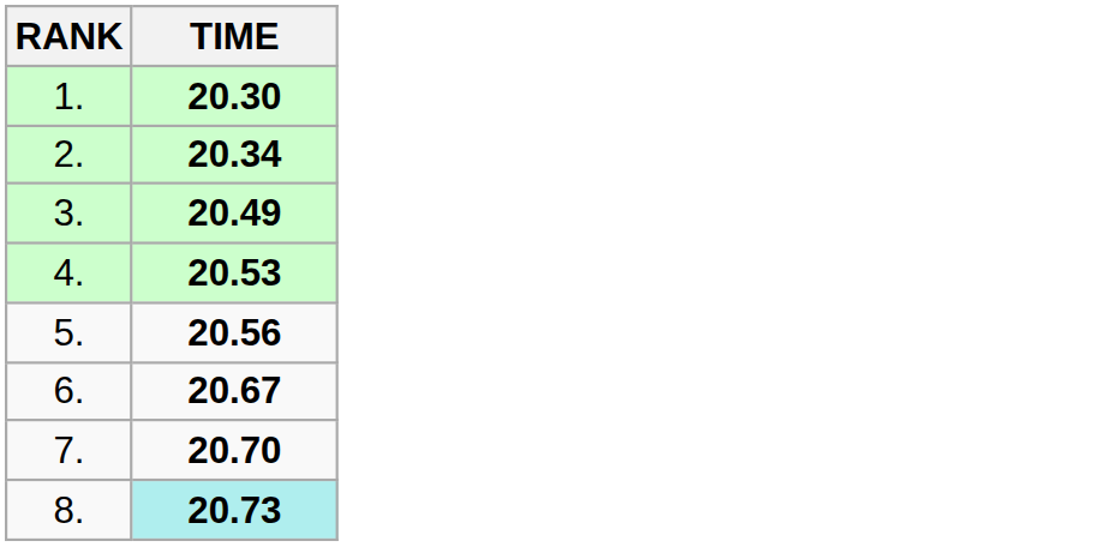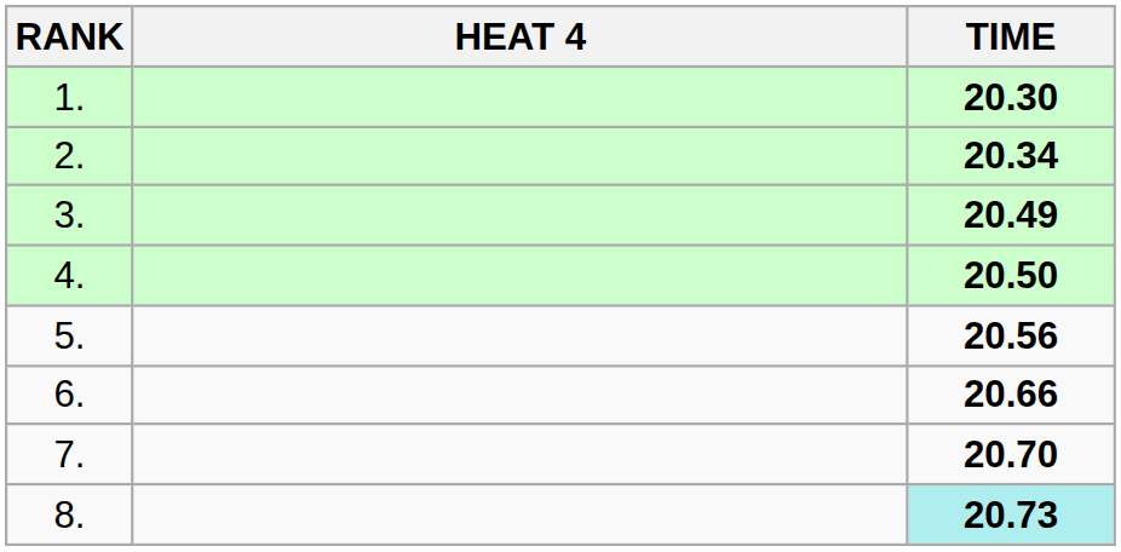 <table class="wikitable" style="border-collapse: collapse; font-size: 90%;">
 <tr>
 <th>RANK</th>
+<th style="width: 20em">HEAT 4</th>
 <th style="width: 5em">TIME</th>
 </tr>
 <tr style="background:#ccffcc;">
 <td align="center">1.</td>
+<td></td>
 <td align="center"><strong>20.30</strong></td>
 </tr>
 <tr style="background:#ccffcc;">
 <td align="center">2.</td>
+<td></td>
 <td align="center"><strong>20.34</strong></td>
 </tr>
 <tr style="background:#ccffcc;">
 <td align="center">3.</td>
+<td></td>
 <td align="center"><strong>20.49</strong></td>
 </tr>
 <tr style="background:#ccffcc;">
 <td align="center">4.</td>
-<td align="center"><strong>20.53</strong></td>
+<td></td>
+<td align="center"><strong>20.50</strong></td>
 </tr>
 <tr>
 <td align="center">5.</td>
+<td></td>
 <td align="center"><strong>20.56</strong></td>
 </tr>
 <tr>
 <td align="center">6.</td>
-<td align="center"><strong>20.67</strong></td>
+<td></td>
+<td align="center"><strong>20.66</strong></td>
 </tr>
 <tr>
 <td align="center">7.</td>
+<td></td>
 <td align="center"><strong>20.70</strong></td>
 </tr>
 <tr>
 <td align="center">8.</td>
+<td></td>
 <td align="center" style="background: paleturquoise;"><strong>20.73</strong></td>
 </tr>
 </table>
